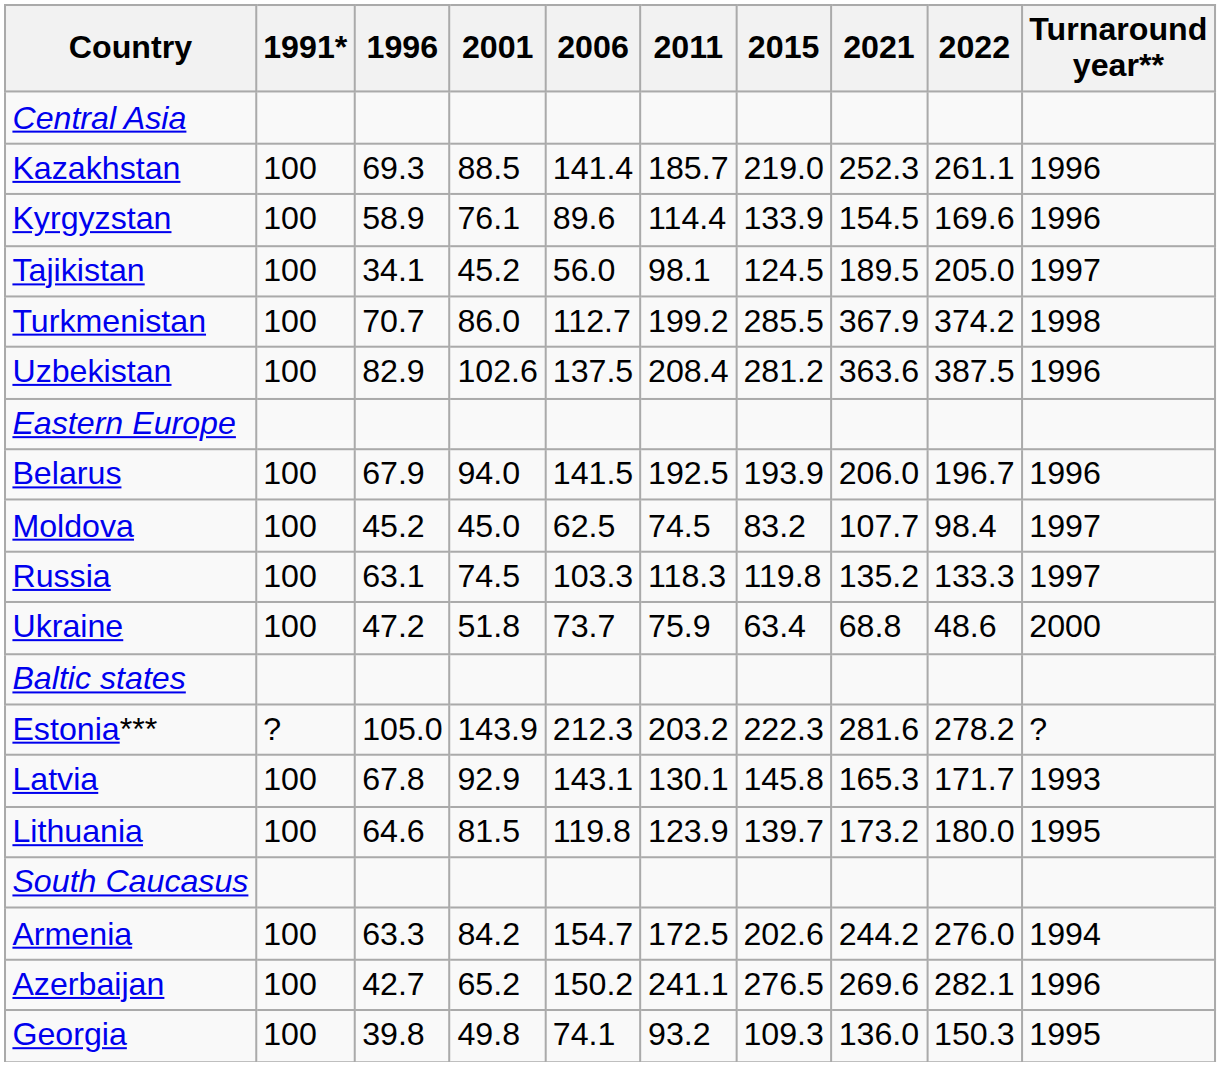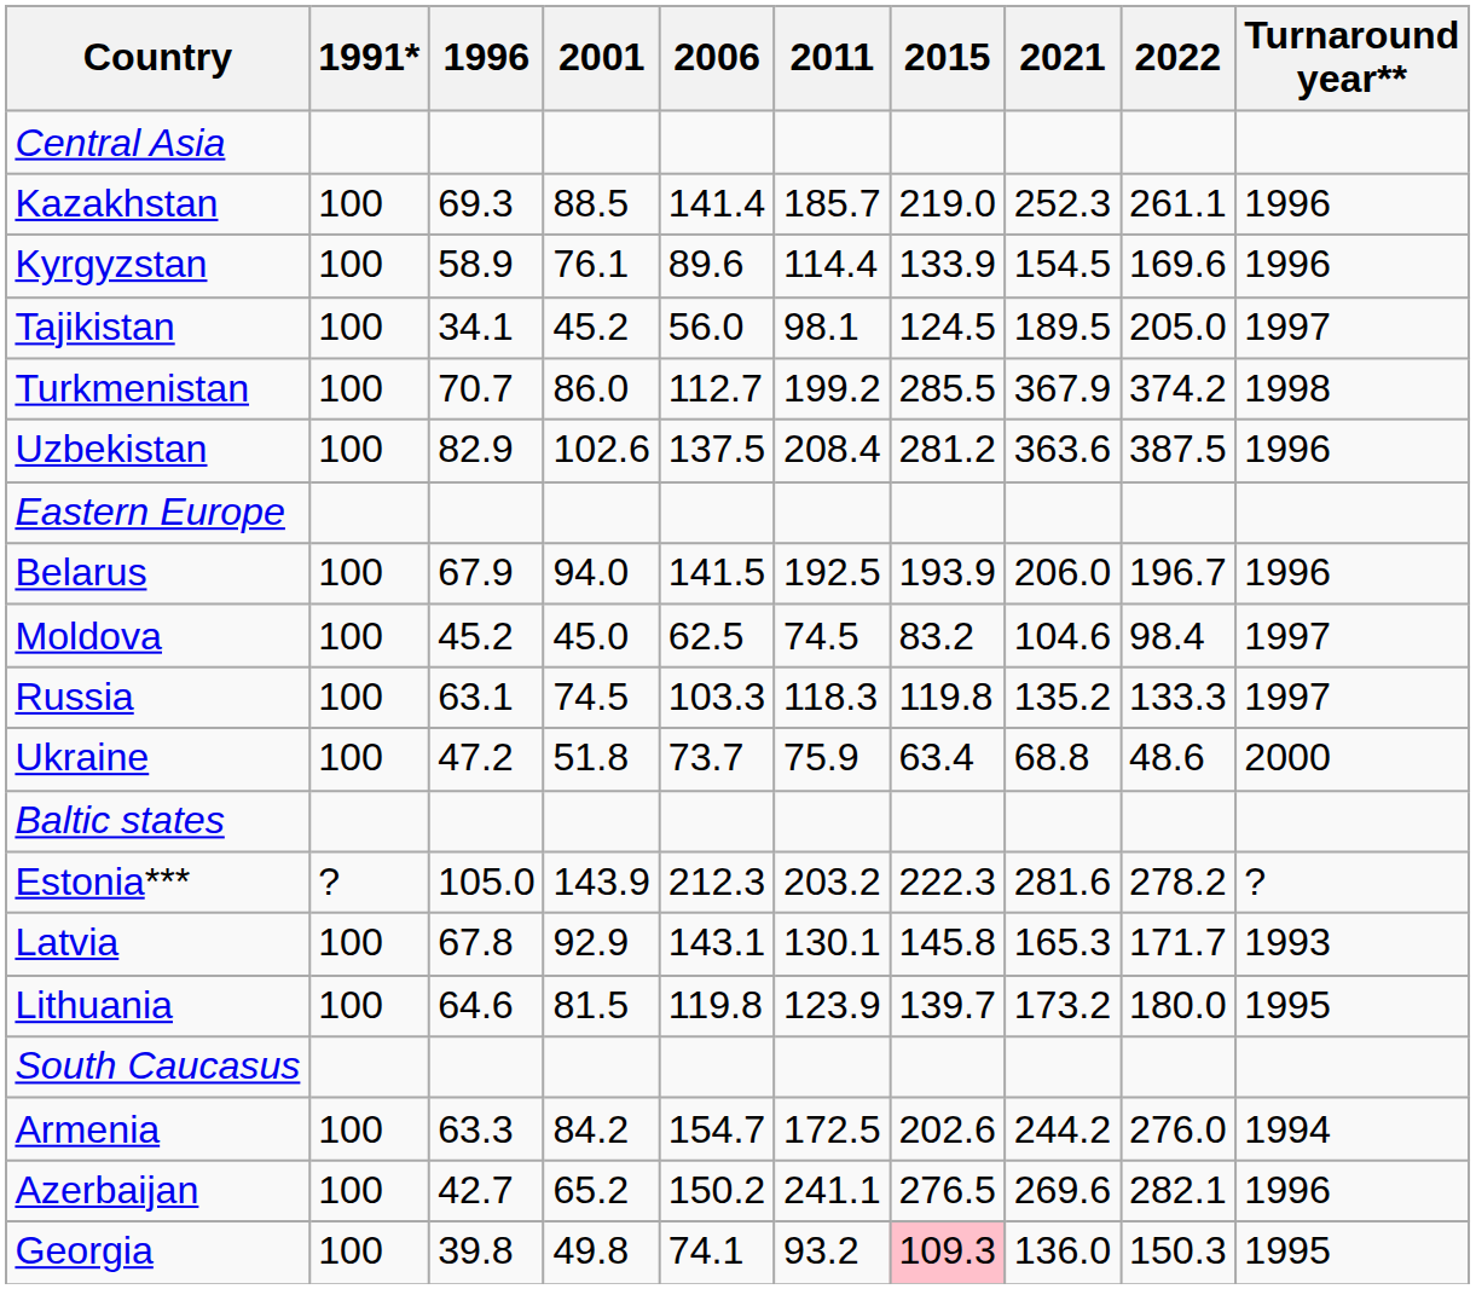 <table class="wikitable sortable">
 <tr>
 <th>Country</th>
 <th data-sort-type="number">1991*</th>
 <th data-sort-type="number">1996</th>
 <th data-sort-type="number">2001</th>
 <th data-sort-type="number">2006</th>
 <th data-sort-type="number">2011</th>
 <th data-sort-type="number">2015</th>
 <th data-sort-type="number">2021</th>
 <th data-sort-type="number">2022</th>
 <th data-sort-type="number">Turnaround<br>year**</th>
 </tr>
 <tr>
 <td><em><a href='#'>Central Asia</a></em></td>
 <td></td>
 <td></td>
 <td></td>
 <td></td>
 <td></td>
 <td></td>
 <td></td>
 <td></td>
 </tr>
 <tr>
 <td> <a href='#'>Kazakhstan</a></td>
 <td>100</td>
 <td>69.3</td>
 <td>88.5</td>
 <td>141.4</td>
 <td>185.7</td>
 <td>219.0</td>
 <td>252.3</td>
 <td>261.1</td>
 <td>1996</td>
 </tr>
 <tr>
 <td> <a href='#'>Kyrgyzstan</a></td>
 <td>100</td>
 <td>58.9</td>
 <td>76.1</td>
 <td>89.6</td>
 <td>114.4</td>
 <td>133.9</td>
 <td>154.5</td>
 <td>169.6</td>
 <td>1996</td>
 </tr>
 <tr>
 <td> <a href='#'>Tajikistan</a></td>
 <td>100</td>
 <td>34.1</td>
 <td>45.2</td>
 <td>56.0</td>
 <td>98.1</td>
 <td>124.5</td>
 <td>189.5</td>
 <td>205.0</td>
 <td>1997</td>
 </tr>
 <tr>
 <td> <a href='#'>Turkmenistan</a></td>
 <td>100</td>
 <td>70.7</td>
 <td>86.0</td>
 <td>112.7</td>
 <td>199.2</td>
 <td>285.5</td>
 <td>367.9</td>
 <td>374.2</td>
 <td>1998</td>
 </tr>
 <tr>
 <td> <a href='#'>Uzbekistan</a></td>
 <td>100</td>
 <td>82.9</td>
 <td>102.6</td>
 <td>137.5</td>
 <td>208.4</td>
 <td>281.2</td>
 <td>363.6</td>
 <td>387.5</td>
 <td>1996</td>
 </tr>
 <tr>
 <td><em><a href='#'>Eastern Europe</a></em></td>
 <td></td>
 <td></td>
 <td></td>
 <td></td>
 <td></td>
 <td></td>
 <td></td>
 <td></td>
 </tr>
 <tr>
 <td> <a href='#'>Belarus</a></td>
 <td>100</td>
 <td>67.9</td>
 <td>94.0</td>
 <td>141.5</td>
 <td>192.5</td>
 <td>193.9</td>
 <td>206.0</td>
 <td>196.7</td>
 <td>1996</td>
 </tr>
 <tr>
 <td> <a href='#'>Moldova</a></td>
 <td>100</td>
 <td>45.2</td>
 <td>45.0</td>
 <td>62.5</td>
 <td>74.5</td>
 <td>83.2</td>
-<td>107.7</td>
+<td>104.6</td>
 <td>98.4</td>
 <td>1997</td>
 </tr>
 <tr>
 <td> <a href='#'>Russia</a></td>
 <td>100</td>
 <td>63.1</td>
 <td>74.5</td>
 <td>103.3</td>
 <td>118.3</td>
 <td>119.8</td>
 <td>135.2</td>
 <td>133.3</td>
 <td>1997</td>
 </tr>
 <tr>
 <td> <a href='#'>Ukraine</a></td>
 <td>100</td>
 <td>47.2</td>
 <td>51.8</td>
 <td>73.7</td>
 <td>75.9</td>
 <td>63.4</td>
 <td>68.8</td>
 <td>48.6</td>
 <td>2000</td>
 </tr>
 <tr>
 <td><em><a href='#'>Baltic states</a></em></td>
 <td></td>
 <td></td>
 <td></td>
 <td></td>
 <td></td>
 <td></td>
 <td></td>
 <td></td>
 </tr>
 <tr>
 <td> <a href='#'>Estonia</a>***</td>
 <td>?</td>
 <td>105.0</td>
 <td>143.9</td>
 <td>212.3</td>
 <td>203.2</td>
 <td>222.3</td>
 <td>281.6</td>
 <td>278.2</td>
 <td>?</td>
 </tr>
 <tr>
 <td> <a href='#'>Latvia</a></td>
 <td>100</td>
 <td>67.8</td>
 <td>92.9</td>
 <td>143.1</td>
 <td>130.1</td>
 <td>145.8</td>
 <td>165.3</td>
 <td>171.7</td>
 <td>1993</td>
 </tr>
 <tr>
 <td> <a href='#'>Lithuania</a></td>
 <td>100</td>
 <td>64.6</td>
 <td>81.5</td>
 <td>119.8</td>
 <td>123.9</td>
 <td>139.7</td>
 <td>173.2</td>
 <td>180.0</td>
 <td>1995</td>
 </tr>
 <tr>
 <td><em><a href='#'>South Caucasus</a></em></td>
 <td></td>
 <td></td>
 <td></td>
 <td></td>
 <td></td>
 <td></td>
 <td></td>
 <td></td>
 </tr>
 <tr>
 <td> <a href='#'>Armenia</a></td>
 <td>100</td>
 <td>63.3</td>
 <td>84.2</td>
 <td>154.7</td>
 <td>172.5</td>
 <td>202.6</td>
 <td>244.2</td>
 <td>276.0</td>
 <td>1994</td>
 </tr>
 <tr>
 <td> <a href='#'>Azerbaijan</a></td>
 <td>100</td>
 <td>42.7</td>
 <td>65.2</td>
 <td>150.2</td>
 <td>241.1</td>
 <td>276.5</td>
 <td>269.6</td>
 <td>282.1</td>
 <td>1996</td>
 </tr>
 <tr>
 <td> <a href='#'>Georgia</a></td>
 <td>100</td>
 <td>39.8</td>
 <td>49.8</td>
 <td>74.1</td>
 <td>93.2</td>
-<td>109.3</td>
+<td style="background: pink;">109.3</td>
 <td>136.0</td>
 <td>150.3</td>
 <td>1995</td>
 </tr>
 </table>
